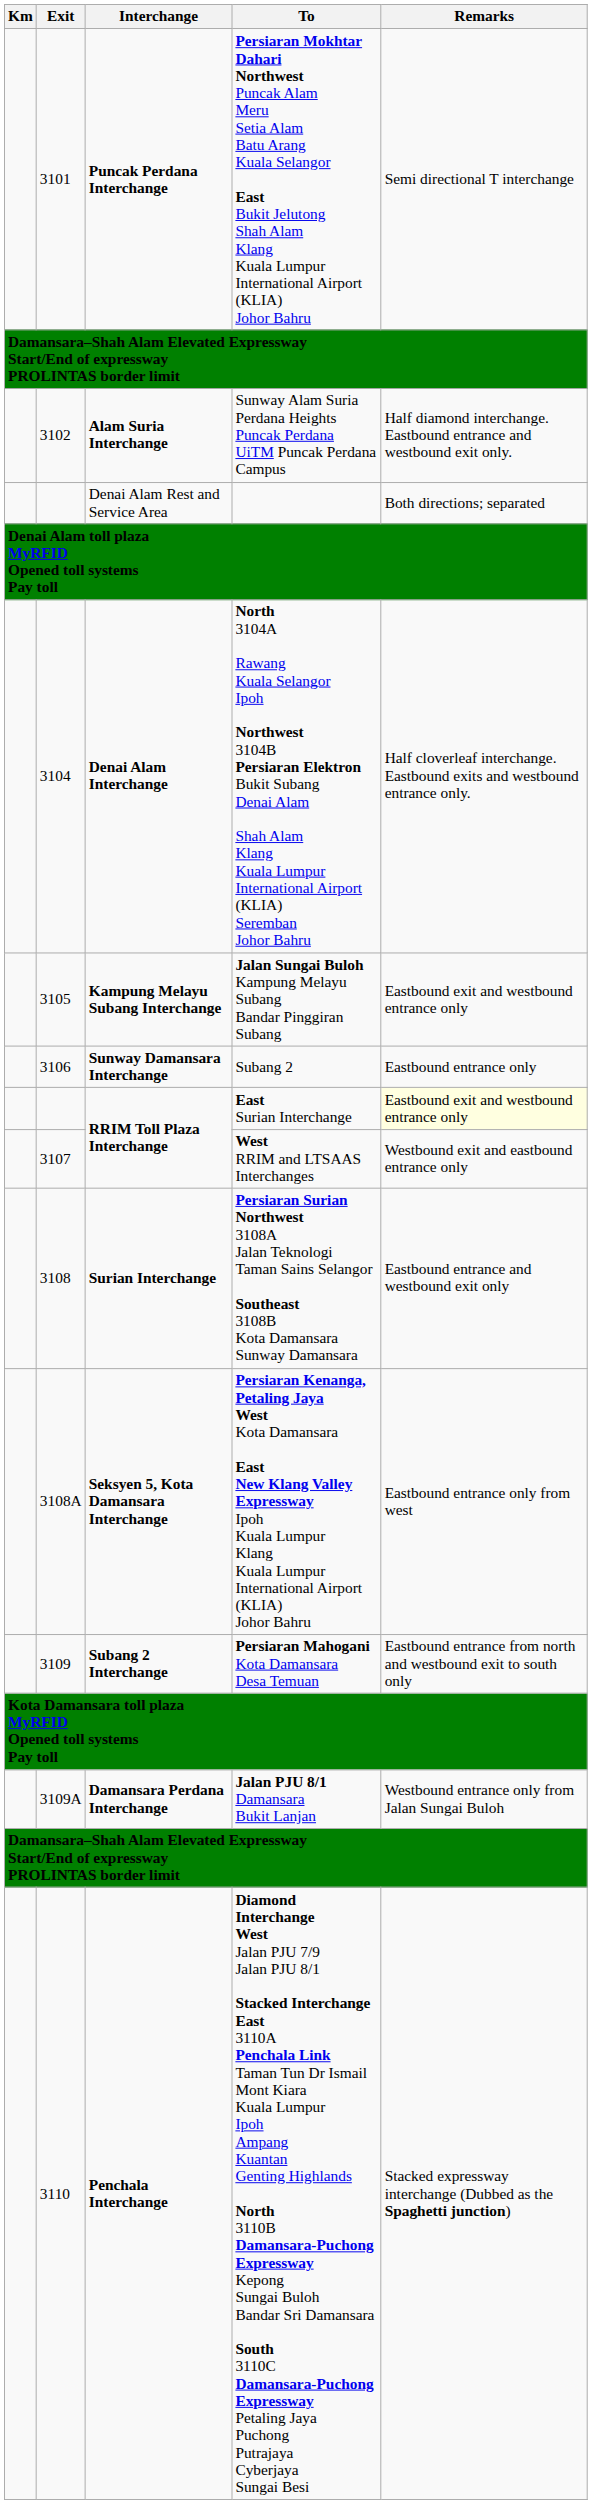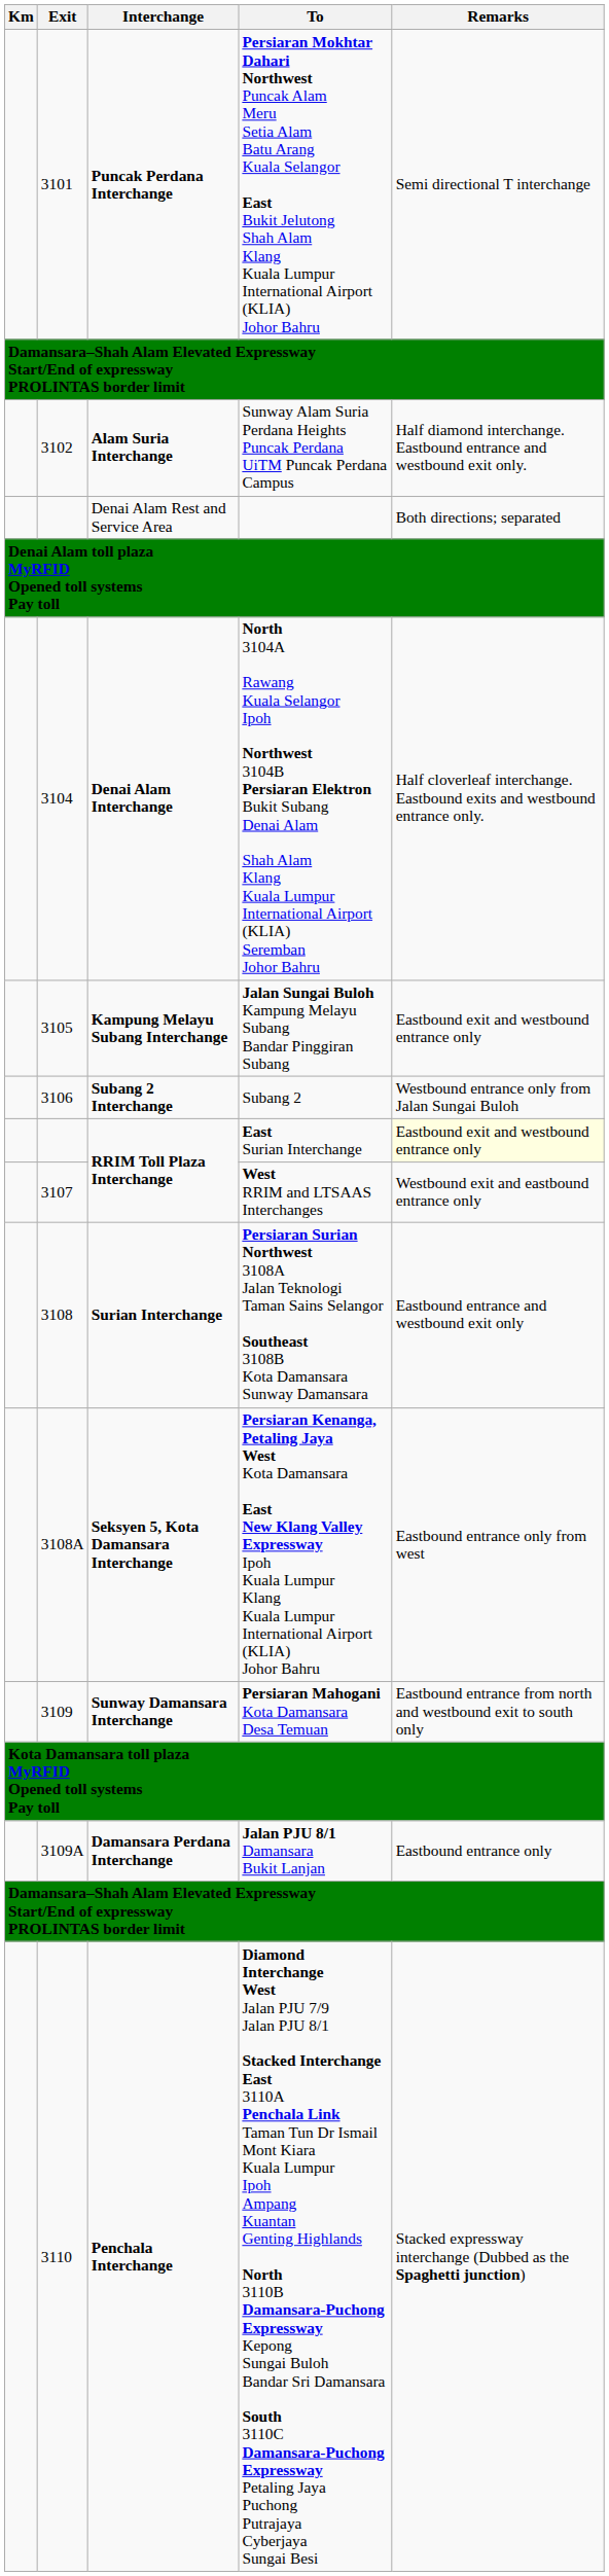 <table class=wikitable>
 <tr>
 <th>Km</th>
 <th>Exit</th>
 <th>Interchange</th>
 <th>To</th>
 <th>Remarks</th>
 </tr>
 <tr>
 <td></td>
 <td>3101</td>
 <td><strong>Puncak Perdana Interchange</strong></td>
 <td> <strong><a href='#'>Persiaran Mokhtar Dahari</a></strong><br><strong>Northwest</strong><br><a href='#'>Puncak Alam</a><br><a href='#'>Meru</a><br><a href='#'>Setia Alam</a><br><a href='#'>Batu Arang</a><br><a href='#'>Kuala Selangor</a><br><br><strong>East</strong><br><a href='#'>Bukit Jelutong</a><br><a href='#'>Shah Alam</a><br><a href='#'>Klang</a><br>Kuala Lumpur International Airport (KLIA) <br><a href='#'>Johor Bahru</a></td>
 <td>Semi directional T interchange</td>
 </tr>
 <tr>
 <td style="width:600px" colspan="6" style="text-align:center" bgcolor="green"><strong><span> Damansara–Shah Alam Elevated Expressway<br>Start/End of expressway<br>PROLINTAS border limit</span></strong></td>
 </tr>
 <tr>
 <td></td>
 <td>3102</td>
 <td><strong>Alam Suria Interchange</strong></td>
 <td>Sunway Alam Suria<br>Perdana Heights<br><a href='#'>Puncak Perdana</a><br><a href='#'>UiTM</a> Puncak Perdana Campus </td>
 <td>Half diamond interchange. Eastbound entrance and westbound exit only.</td>
 </tr>
 <tr>
 <td></td>
 <td></td>
 <td> Denai Alam Rest and Service Area</td>
 <td>      </td>
 <td>Both directions; separated</td>
 </tr>
 <tr>
 <td style="width:600px" colspan="6" style="text-align:center" bgcolor="green"><strong><span>Denai Alam toll plaza<br>  <a href='#'><span>My</span><span>RFID</span></a>  <br>Opened toll systems<br>Pay toll</span></strong></td>
 </tr>
 <tr>
 <td></td>
 <td>3104</td>
 <td><strong>Denai Alam Interchange</strong></td>
 <td><strong>North</strong><br>3104A<br><strong></strong><br><a href='#'>Rawang</a><br><strong></strong> <a href='#'>Kuala Selangor</a><br><strong></strong> <a href='#'>Ipoh</a><br><br><strong>Northwest</strong><br>3104B<br><strong>Persiaran Elektron</strong><br>Bukit Subang<br><a href='#'>Denai Alam</a><br><strong></strong><br><a href='#'>Shah Alam</a><br><a href='#'>Klang</a><br><a href='#'>Kuala Lumpur International Airport</a> (KLIA) <br><a href='#'>Seremban</a><br><a href='#'>Johor Bahru</a></td>
 <td>Half cloverleaf interchange. Eastbound exits and westbound entrance only.</td>
 </tr>
 <tr>
 <td></td>
 <td>3105</td>
 <td><strong>Kampung Melayu Subang Interchange</strong></td>
 <td> <strong>Jalan Sungai Buloh</strong><br>Kampung Melayu Subang<br>Bandar Pinggiran Subang</td>
 <td>Eastbound exit and westbound entrance only</td>
 </tr>
 <tr>
 <td></td>
 <td>3106</td>
-<td><strong>Sunway Damansara Interchange</strong></td>
+<td><strong>Subang 2 Interchange</strong></td>
 <td>Subang 2</td>
-<td>Eastbound entrance only</td>
+<td>Westbound entrance only from Jalan Sungai Buloh</td>
 </tr>
 <tr>
 <td></td>
 <td></td>
 <td rowspan=2><strong>RRIM Toll Plaza Interchange</strong></td>
 <td><strong>East</strong><br>Surian Interchange</td>
 <td style="background: lightyellow;">Eastbound exit and westbound entrance only</td>
 </tr>
 <tr>
 <td></td>
 <td>3107</td>
 <td><strong>West</strong><br>RRIM and LTSAAS Interchanges</td>
 <td>Westbound exit and eastbound entrance only</td>
 </tr>
 <tr>
 <td></td>
 <td>3108</td>
 <td><strong>Surian Interchange</strong></td>
 <td><strong><a href='#'>Persiaran Surian</a></strong><br><strong>Northwest</strong><br>3108A<br>Jalan Teknologi<br>Taman Sains Selangor<br><br><strong>Southeast</strong><br>3108B<br>Kota Damansara<br>Sunway Damansara</td>
 <td>Eastbound entrance and westbound exit only</td>
 </tr>
 <tr>
 <td></td>
 <td>3108A</td>
 <td><strong>Seksyen 5, Kota Damansara Interchange</strong></td>
 <td><strong><a href='#'>Persiaran Kenanga, Petaling Jaya</a></strong><br><strong>West</strong><br>Kota Damansara<br><br><strong>East</strong><br>  <strong><a href='#'>New Klang Valley Expressway</a></strong><br>Ipoh<br>Kuala Lumpur<br>Klang<br>Kuala Lumpur International Airport (KLIA) <br>Johor Bahru</td>
 <td>Eastbound entrance only from west</td>
 </tr>
 <tr>
 <td></td>
 <td>3109</td>
-<td><strong>Subang 2 Interchange</strong></td>
+<td><strong>Sunway Damansara Interchange</strong></td>
 <td><strong>Persiaran Mahogani</strong><br><a href='#'>Kota Damansara</a><br><a href='#'>Desa Temuan</a></td>
 <td>Eastbound entrance from north and westbound exit to south only</td>
 </tr>
 <tr>
 <td style="width:600px" colspan="6" style="text-align:center" bgcolor="green"><strong><span>Kota Damansara toll plaza<br>  <a href='#'><span>My</span><span>RFID</span></a>  <br>Opened toll systems<br>Pay toll</span></strong></td>
 </tr>
 <tr>
 <td></td>
 <td>3109A</td>
 <td><strong>Damansara Perdana Interchange</strong></td>
 <td><strong>Jalan PJU 8/1</strong><br><a href='#'>Damansara</a><br><a href='#'>Bukit Lanjan</a></td>
-<td>Westbound entrance only from Jalan Sungai Buloh</td>
+<td>Eastbound entrance only</td>
 </tr>
 <tr>
 <td style="width:600px" colspan="6" style="text-align:center" bgcolor="green"><strong><span> Damansara–Shah Alam Elevated Expressway<br>Start/End of expressway<br>PROLINTAS border limit</span></strong></td>
 </tr>
 <tr>
 <td></td>
 <td>3110</td>
 <td><strong>Penchala Interchange</strong></td>
 <td><strong>Diamond Interchange</strong><br><strong>West</strong><br>Jalan PJU 7/9<br>Jalan PJU 8/1<br><br><strong>Stacked Interchange</strong><br><strong>East</strong><br>3110A<br> <strong><a href='#'>Penchala Link</a></strong><br> Taman Tun Dr Ismail<br> Mont Kiara<br> Kuala Lumpur<br>  <a href='#'>Ipoh</a> <br> <a href='#'>Ampang</a> <br> <a href='#'>Kuantan</a> <br> <a href='#'>Genting Highlands</a> <br><br><strong>North</strong><br>3110B<br> <strong><a href='#'>Damansara-Puchong Expressway</a></strong><br>Kepong<br>Sungai Buloh<br>Bandar Sri Damansara<br><br><strong>South</strong><br>3110C<br> <strong><a href='#'>Damansara-Puchong Expressway</a></strong><br>Petaling Jaya<br>Puchong<br>Putrajaya<br>Cyberjaya<br>Sungai Besi</td>
 <td>Stacked expressway interchange (Dubbed as the <strong>Spaghetti junction</strong>)</td>
 </tr>
 </table>
